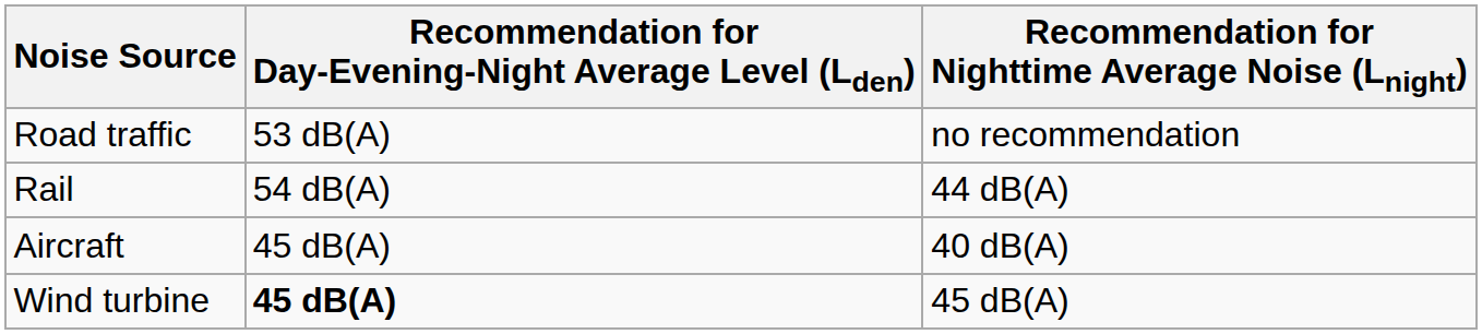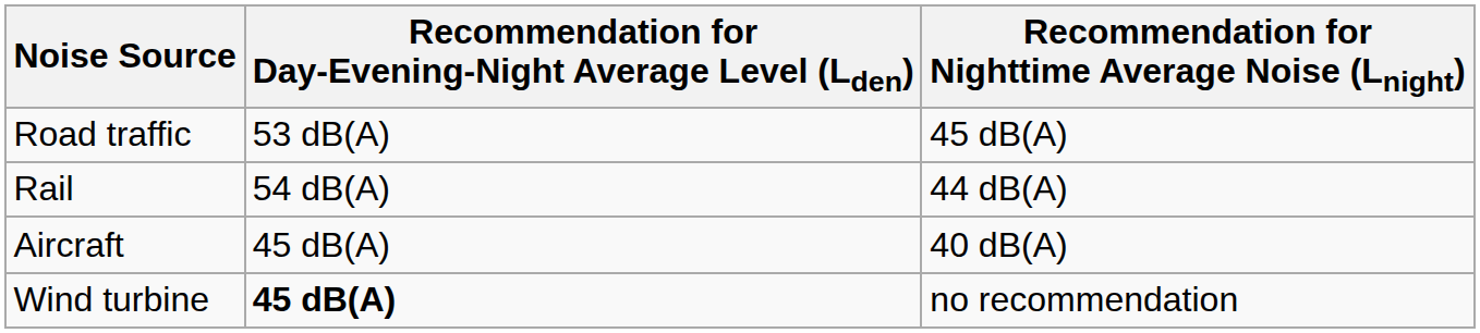 <table class="wikitable">
 <tr>
 <th>Noise Source</th>
 <th>Recommendation for<br>Day-Evening-Night Average Level (L<sub>den</sub>)</th>
 <th>Recommendation for<br>Nighttime Average Noise (L<sub>night</sub>)</th>
 </tr>
 <tr>
 <td>Road traffic</td>
 <td>53 dB(A)</td>
-<td>no recommendation</td>
+<td>45 dB(A)</td>
 </tr>
 <tr>
 <td>Rail</td>
 <td>54 dB(A)</td>
 <td>44 dB(A)</td>
 </tr>
 <tr>
 <td>Aircraft</td>
 <td>45 dB(A)</td>
 <td>40 dB(A)</td>
 </tr>
 <tr>
 <td>Wind turbine</td>
 <td><strong>45 dB(A)</strong></td>
-<td>45 dB(A)</td>
+<td>no recommendation</td>
 </tr>
 </table>
